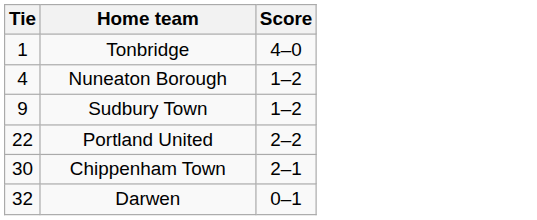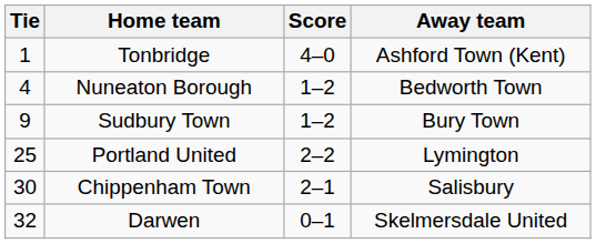 <table class="wikitable" style="text-align:center;">
 <tr>
 <th width=20>Tie</th>
 <th width=175>Home team</th>
 <th width=20>Score</th>
+<th width=175>Away team</th>
 </tr>
 <tr>
 <td>1</td>
 <td>Tonbridge</td>
 <td>4–0</td>
+<td>Ashford Town (Kent)</td>
 </tr>
 <tr>
 <td>4</td>
 <td>Nuneaton Borough</td>
 <td>1–2</td>
+<td>Bedworth Town</td>
 </tr>
 <tr>
 <td>9</td>
 <td>Sudbury Town</td>
 <td>1–2</td>
+<td>Bury Town</td>
 </tr>
 <tr>
-<td>22</td>
+<td>25</td>
 <td>Portland United</td>
 <td>2–2</td>
+<td>Lymington</td>
 </tr>
 <tr>
 <td>30</td>
 <td>Chippenham Town</td>
 <td>2–1</td>
+<td>Salisbury</td>
 </tr>
 <tr>
 <td>32</td>
 <td>Darwen</td>
 <td>0–1</td>
+<td>Skelmersdale United</td>
 </tr>
 </table>
